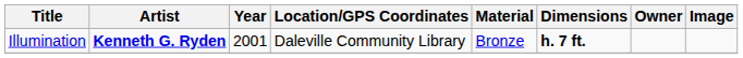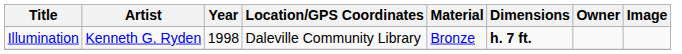 <table class="wikitable sortable">
 <tr>
 <th>Title</th>
 <th>Artist</th>
 <th>Year</th>
 <th>Location/GPS Coordinates</th>
 <th>Material</th>
 <th>Dimensions</th>
 <th>Owner</th>
 <th>Image</th>
 </tr>
 <tr>
 <td><a href='#'>Illumination</a></td>
-<td><strong><a href='#'>Kenneth G. Ryden</a></strong></td>
-<td>2001</td>
+<td><a href='#'>Kenneth G. Ryden</a></td>
+<td>1998</td>
 <td>Daleville Community Library</td>
 <td><a href='#'>Bronze</a></td>
 <td><strong>h. 7 ft.</strong></td>
 <td></td>
 <td></td>
 </tr>
 <tr>
 </tr>
 </table>
